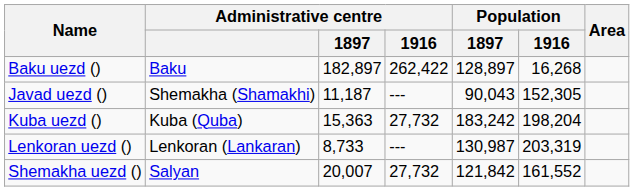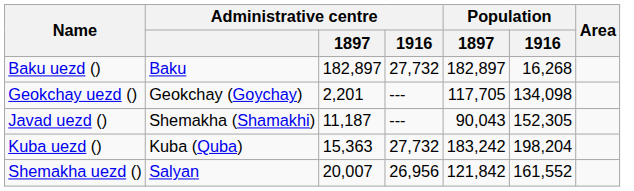 <table class="wikitable sortable">
 <tr>
 <th rowspan="2">Name</th>
 <th colspan="3">Administrative centre</th>
 <th colspan="2">Population</th>
 <th rowspan="2">Area</th>
 </tr>
 <tr>
 <th></th>
 <th>1897</th>
 <th>1916</th>
 <th>1897</th>
 <th>1916</th>
 </tr>
 <tr>
 <td><a href='#'>Baku uezd</a> ()</td>
 <td><a href='#'>Baku</a></td>
 <td>182,897</td>
-<td>262,422</td>
-<td align="right">128,897</td>
+<td>27,732</td>
+<td align="right">182,897</td>
 <td align="right">16,268</td>
+<td></td>
+</tr>
+<tr>
+<td><a href='#'>Geokchay uezd</a> ()</td>
+<td>Geokchay (<a href='#'>Goychay</a>)</td>
+<td>2,201</td>
+<td>---</td>
+<td align="right">117,705</td>
+<td align="right">134,098</td>
 <td></td>
 </tr>
 <tr>
 <td><a href='#'>Javad uezd</a> ()</td>
 <td>Shemakha (<a href='#'>Shamakhi</a>)</td>
 <td>11,187</td>
 <td>---</td>
 <td align="right">90,043</td>
 <td align="right">152,305</td>
 <td></td>
 </tr>
 <tr>
 <td><a href='#'>Kuba uezd</a> ()</td>
 <td>Kuba (<a href='#'>Quba</a>)</td>
 <td>15,363</td>
 <td>27,732</td>
 <td align="right">183,242</td>
 <td align="right">198,204</td>
 <td></td>
 </tr>
 <tr>
-<td><a href='#'>Lenkoran uezd</a> ()</td>
-<td>Lenkoran (<a href='#'>Lankaran</a>)</td>
-<td>8,733</td>
-<td>---</td>
-<td align="right">130,987</td>
-<td align="right">203,319</td>
-<td></td>
-</tr>
-<tr>
 <td><a href='#'>Shemakha uezd</a> ()</td>
 <td><a href='#'>Salyan</a></td>
 <td>20,007</td>
-<td>27,732</td>
+<td>26,956</td>
 <td align="right">121,842</td>
 <td align="right">161,552</td>
 <td></td>
 </tr>
 </table>
